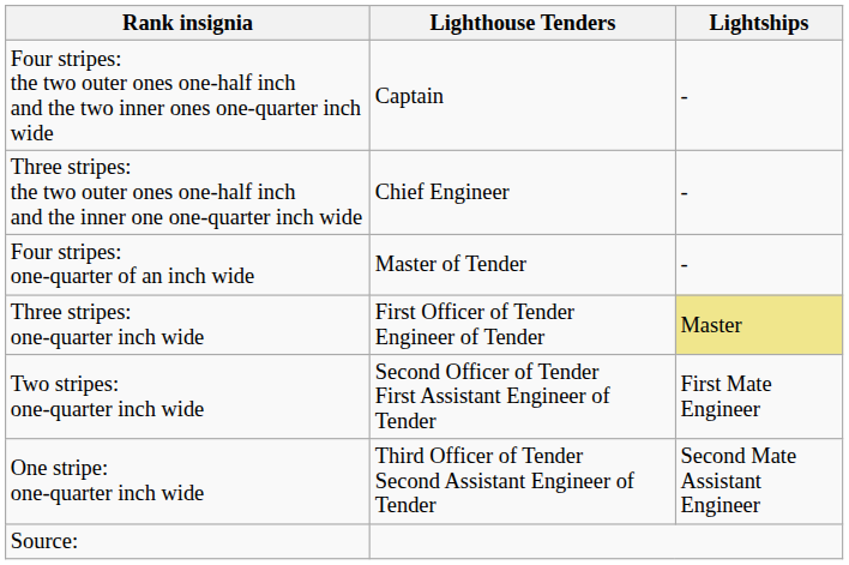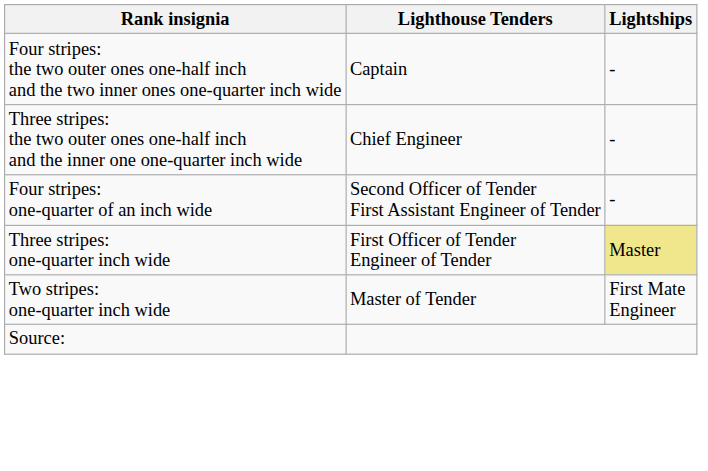 <table class="wikitable">
 <tr>
 <th>Rank insignia</th>
 <th>Lighthouse Tenders</th>
 <th>Lightships</th>
 </tr>
 <tr>
 <td>Four stripes:<br>the two outer ones one-half inch<br> and the two inner ones one-quarter inch wide</td>
 <td>Captain</td>
 <td>-</td>
 </tr>
 <tr>
 <td>Three stripes:<br> the two outer ones one-half inch<br> and the inner one one-quarter inch wide</td>
 <td>Chief Engineer</td>
 <td>-</td>
 </tr>
 <tr>
 <td>Four stripes:<br> one-quarter of an inch wide</td>
-<td>Master of Tender</td>
+<td>Second Officer of Tender<br>First Assistant Engineer of Tender</td>
 <td>-</td>
 </tr>
 <tr>
 <td>Three stripes:<br> one-quarter inch wide</td>
 <td>First Officer of Tender<br>Engineer of Tender</td>
 <td style="background: khaki;">Master</td>
 </tr>
 <tr>
 <td>Two stripes:<br> one-quarter inch wide</td>
-<td>Second Officer of Tender<br>First Assistant Engineer of Tender</td>
+<td>Master of Tender</td>
 <td>First Mate<br>Engineer</td>
-</tr>
-<tr>
-<td>One stripe:<br> one-quarter inch wide</td>
-<td>Third Officer of Tender<br>Second Assistant Engineer of Tender</td>
-<td>Second Mate<br>Assistant Engineer</td>
 </tr>
 <tr>
 <td>Source:</td>
 <td colspan=2></td>
 </tr>
 </table>
